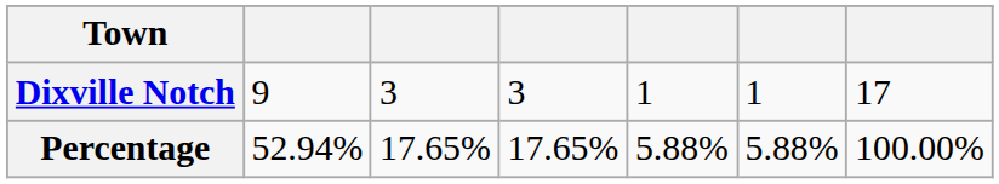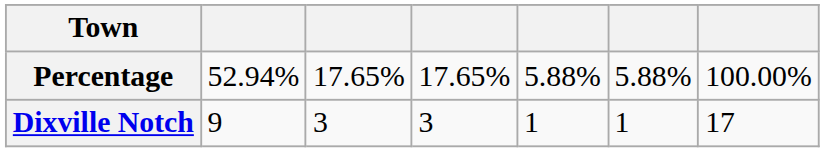 <table class="wikitable sortable" style=margin:auto;margin:auto>
 <tr valign=bottom>
 <th>Town</th>
 <th></th>
 <th></th>
 <th></th>
 <th></th>
 <th></th>
 <th></th>
 </tr>
 <tr>
+<th>Percentage</th>
+<td>52.94%</td>
+<td>17.65%</td>
+<td>17.65%</td>
+<td>5.88%</td>
+<td>5.88%</td>
+<td>100.00%</td>
+</tr>
+<tr>
 <th><a href='#'>Dixville Notch</a></th>
 <td>9</td>
 <td>3</td>
 <td>3</td>
 <td>1</td>
 <td>1</td>
 <td>17</td>
 </tr>
-<tr>
-<th>Percentage</th>
-<td>52.94%</td>
-<td>17.65%</td>
-<td>17.65%</td>
-<td>5.88%</td>
-<td>5.88%</td>
-<td>100.00%</td>
-</tr>
 </table>
